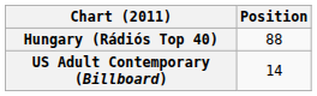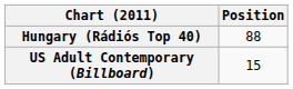 <table class="wikitable sortable plainrowheaders" style="text-align:center">
 <tr>
 <th scope="col" style="width:16em">Chart (2011)</th>
 <th scope="col">Position</th>
 </tr>
 <tr>
 <th scope="row">Hungary (Rádiós Top 40)</th>
 <td>88</td>
 </tr>
 <tr>
 <th scope="row">US Adult Contemporary (<em>Billboard</em>)</th>
-<td>14</td>
+<td>15</td>
 </tr>
 </table>
